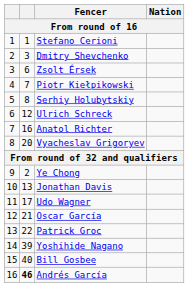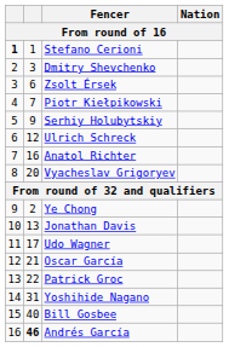 <table class=wikitable style=text-align:center>
 <tr>
 <th></th>
 <th></th>
 <th>Fencer</th>
 <th>Nation</th>
 </tr>
 <tr>
 <th colspan=4>From round of 16</th>
 </tr>
 <tr>
-<td>1</td>
+<td><strong>1</strong></td>
 <td>1</td>
 <td align=left><a href='#'>Stefano Cerioni</a></td>
 <td align=left></td>
 </tr>
 <tr>
 <td>2</td>
 <td>3</td>
 <td align=left><a href='#'>Dmitry Shevchenko</a></td>
 <td align=left></td>
 </tr>
 <tr>
 <td>3</td>
 <td>6</td>
 <td align=left><a href='#'>Zsolt Érsek</a></td>
 <td align=left></td>
 </tr>
 <tr>
 <td>4</td>
 <td>7</td>
 <td align=left><a href='#'>Piotr Kiełpikowski</a></td>
 <td align=left></td>
 </tr>
 <tr>
 <td>5</td>
-<td>8</td>
+<td>9</td>
 <td align=left><a href='#'>Serhiy Holubytskiy</a></td>
 <td align=left></td>
 </tr>
 <tr>
 <td>6</td>
 <td>12</td>
 <td align=left><a href='#'>Ulrich Schreck</a></td>
 <td align=left></td>
 </tr>
 <tr>
 <td>7</td>
 <td>16</td>
 <td align=left><a href='#'>Anatol Richter</a></td>
 <td align=left></td>
 </tr>
 <tr>
 <td>8</td>
 <td>20</td>
 <td align=left><a href='#'>Vyacheslav Grigoryev</a></td>
 <td align=left></td>
 </tr>
 <tr>
 <th colspan=4>From round of 32 and qualifiers</th>
 </tr>
 <tr>
 <td>9</td>
 <td>2</td>
 <td align=left><a href='#'>Ye Chong</a></td>
 <td align=left></td>
 </tr>
 <tr>
 <td>10</td>
 <td>13</td>
 <td align=left><a href='#'>Jonathan Davis</a></td>
 <td align=left></td>
 </tr>
 <tr>
 <td>11</td>
 <td>17</td>
 <td align=left><a href='#'>Udo Wagner</a></td>
 <td align=left></td>
 </tr>
 <tr>
 <td>12</td>
 <td>21</td>
 <td align=left><a href='#'>Oscar García</a></td>
 <td align=left></td>
 </tr>
 <tr>
 <td>13</td>
 <td>22</td>
 <td align=left><a href='#'>Patrick Groc</a></td>
 <td align=left></td>
 </tr>
 <tr>
 <td>14</td>
-<td>39</td>
+<td>31</td>
 <td align=left><a href='#'>Yoshihide Nagano</a></td>
 <td align=left></td>
 </tr>
 <tr>
 <td>15</td>
 <td>40</td>
 <td align=left><a href='#'>Bill Gosbee</a></td>
 <td align=left></td>
 </tr>
 <tr>
 <td>16</td>
 <td><strong>46</strong></td>
 <td align=left><a href='#'>Andrés García</a></td>
 <td align=left></td>
 </tr>
 </table>
